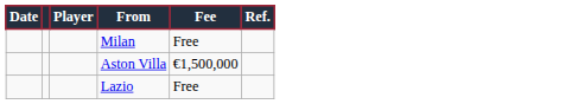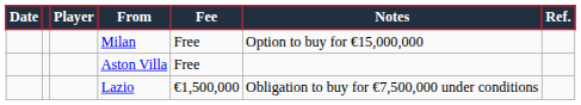 <table class="wikitable">
 <tr>
 <th style="background:#222F3E;color:white;border:2px solid #A22639">Date</th>
 <th style="background:#222F3E;color:white;border:2px solid #A22639"></th>
 <th style="background:#222F3E;color:white;border:2px solid #A22639">Player</th>
 <th style="background:#222F3E;color:white;border:2px solid #A22639">From</th>
 <th style="background:#222F3E;color:white;border:2px solid #A22639">Fee</th>
+<th style="background:#222F3E;color:white;border:2px solid #A22639">Notes</th>
 <th style="background:#222F3E;color:white;border:2px solid #A22639">Ref.</th>
 </tr>
 <tr>
 <td></td>
 <td></td>
 <td></td>
 <td> <a href='#'>Milan</a></td>
 <td>Free</td>
+<td>Option to buy for €15,000,000</td>
 <td></td>
 </tr>
 <tr>
 <td></td>
 <td></td>
 <td></td>
 <td> <a href='#'>Aston Villa</a></td>
-<td>€1,500,000</td>
+<td>Free</td>
+<td></td>
 <td></td>
 </tr>
 <tr>
 <td></td>
 <td></td>
 <td></td>
 <td> <a href='#'>Lazio</a></td>
-<td>Free</td>
+<td>€1,500,000</td>
+<td>Obligation to buy for €7,500,000 under conditions</td>
 <td></td>
 </tr>
 </table>
